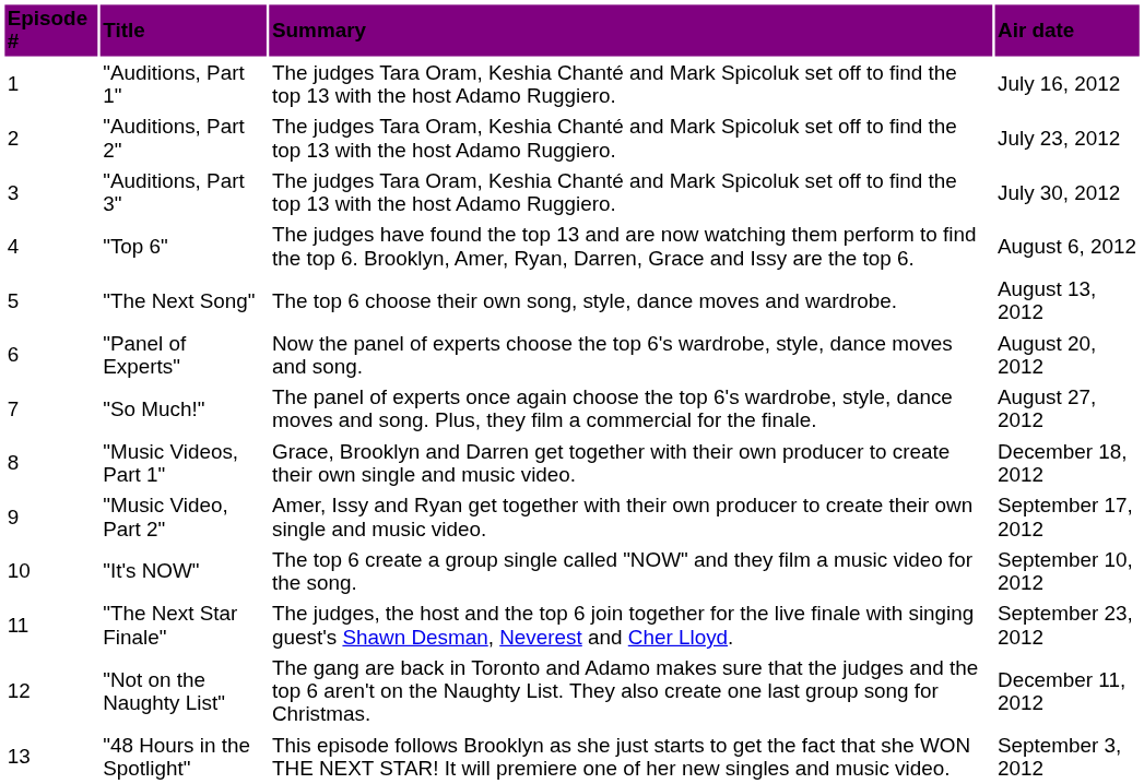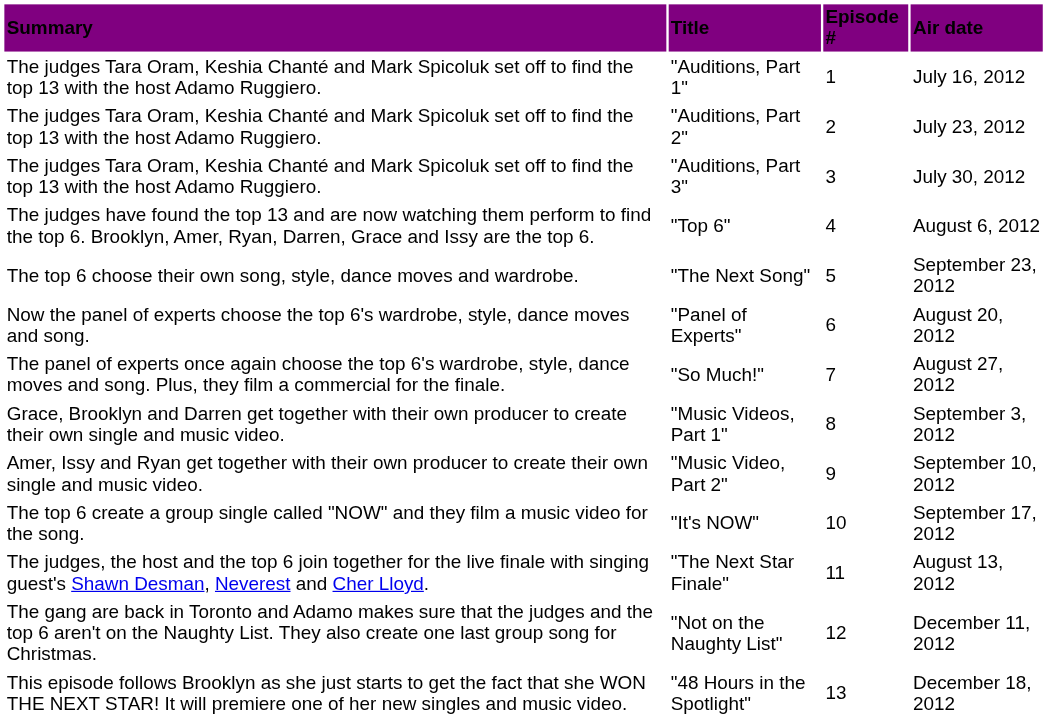 <table cellpadding="2" cellspacing="2">
 <tr style="background:purple;">
+<td><strong>Summary</strong></td>
+<td><strong>Title</strong></td>
 <td><strong>Episode #</strong></td>
-<td><strong>Title</strong></td>
-<td><strong>Summary</strong></td>
 <td><strong>Air date</strong></td>
 </tr>
 <tr>
+<td>The judges Tara Oram, Keshia Chanté and Mark Spicoluk set off to find the top 13 with the host Adamo Ruggiero.</td>
+<td>"Auditions, Part 1"</td>
 <td>1</td>
-<td>"Auditions, Part 1"</td>
-<td>The judges Tara Oram, Keshia Chanté and Mark Spicoluk set off to find the top 13 with the host Adamo Ruggiero.</td>
 <td>July 16, 2012</td>
 </tr>
 <tr>
+<td>The judges Tara Oram, Keshia Chanté and Mark Spicoluk set off to find the top 13 with the host Adamo Ruggiero.</td>
+<td>"Auditions, Part 2"</td>
 <td>2</td>
-<td>"Auditions, Part 2"</td>
-<td>The judges Tara Oram, Keshia Chanté and Mark Spicoluk set off to find the top 13 with the host Adamo Ruggiero.</td>
 <td>July 23, 2012</td>
 </tr>
 <tr>
+<td>The judges Tara Oram, Keshia Chanté and Mark Spicoluk set off to find the top 13 with the host Adamo Ruggiero.</td>
+<td>"Auditions, Part 3"</td>
 <td>3</td>
-<td>"Auditions, Part 3"</td>
-<td>The judges Tara Oram, Keshia Chanté and Mark Spicoluk set off to find the top 13 with the host Adamo Ruggiero.</td>
 <td>July 30, 2012</td>
 </tr>
 <tr>
+<td>The judges have found the top 13 and are now watching them perform to find the top 6. Brooklyn, Amer, Ryan, Darren, Grace and Issy are the top 6.</td>
+<td>"Top 6"</td>
 <td>4</td>
-<td>"Top 6"</td>
-<td>The judges have found the top 13 and are now watching them perform to find the top 6. Brooklyn, Amer, Ryan, Darren, Grace and Issy are the top 6.</td>
 <td>August 6, 2012</td>
 </tr>
 <tr>
+<td>The top 6 choose their own song, style, dance moves and wardrobe.</td>
+<td>"The Next Song"</td>
 <td>5</td>
-<td>"The Next Song"</td>
-<td>The top 6 choose their own song, style, dance moves and wardrobe.</td>
+<td>September 23, 2012</td>
+</tr>
+<tr>
+<td>Now the panel of experts choose the top 6's wardrobe, style, dance moves and song.</td>
+<td>"Panel of Experts"</td>
+<td>6</td>
+<td>August 20, 2012</td>
+</tr>
+<tr>
+<td>The panel of experts once again choose the top 6's wardrobe, style, dance moves and song. Plus, they film a commercial for the finale.</td>
+<td>"So Much!"</td>
+<td>7</td>
+<td>August 27, 2012</td>
+</tr>
+<tr>
+<td>Grace, Brooklyn and Darren get together with their own producer to create their own single and music video.</td>
+<td>"Music Videos, Part 1"</td>
+<td>8</td>
+<td>September 3, 2012</td>
+</tr>
+<tr>
+<td>Amer, Issy and Ryan get together with their own producer to create their own single and music video.</td>
+<td>"Music Video, Part 2"</td>
+<td>9</td>
+<td>September 10, 2012</td>
+</tr>
+<tr>
+<td>The top 6 create a group single called "NOW" and they film a music video for the song.</td>
+<td>"It's NOW"</td>
+<td>10</td>
+<td>September 17, 2012</td>
+</tr>
+<tr>
+<td>The judges, the host and the top 6 join together for the live finale with singing guest's <a href='#'>Shawn Desman</a>, <a href='#'>Neverest</a> and <a href='#'>Cher Lloyd</a>.</td>
+<td>"The Next Star Finale"</td>
+<td>11</td>
 <td>August 13, 2012</td>
 </tr>
 <tr>
-<td>6</td>
-<td>"Panel of Experts"</td>
-<td>Now the panel of experts choose the top 6's wardrobe, style, dance moves and song.</td>
-<td>August 20, 2012</td>
-</tr>
-<tr>
-<td>7</td>
-<td>"So Much!"</td>
-<td>The panel of experts once again choose the top 6's wardrobe, style, dance moves and song. Plus, they film a commercial for the finale.</td>
-<td>August 27, 2012</td>
-</tr>
-<tr>
-<td>8</td>
-<td>"Music Videos, Part 1"</td>
-<td>Grace, Brooklyn and Darren get together with their own producer to create their own single and music video.</td>
-<td>December 18, 2012</td>
-</tr>
-<tr>
-<td>9</td>
-<td>"Music Video, Part 2"</td>
-<td>Amer, Issy and Ryan get together with their own producer to create their own single and music video.</td>
-<td>September 17, 2012</td>
-</tr>
-<tr>
-<td>10</td>
-<td>"It's NOW"</td>
-<td>The top 6 create a group single called "NOW" and they film a music video for the song.</td>
-<td>September 10, 2012</td>
-</tr>
-<tr>
-<td>11</td>
-<td>"The Next Star Finale"</td>
-<td>The judges, the host and the top 6 join together for the live finale with singing guest's <a href='#'>Shawn Desman</a>, <a href='#'>Neverest</a> and <a href='#'>Cher Lloyd</a>.</td>
-<td>September 23, 2012</td>
-</tr>
-<tr>
+<td>The gang are back in Toronto and Adamo makes sure that the judges and the top 6 aren't on the Naughty List. They also create one last group song for Christmas.</td>
+<td>"Not on the Naughty List"</td>
 <td>12</td>
-<td>"Not on the Naughty List"</td>
-<td>The gang are back in Toronto and Adamo makes sure that the judges and the top 6 aren't on the Naughty List. They also create one last group song for Christmas.</td>
 <td>December 11, 2012</td>
 </tr>
 <tr>
+<td>This episode follows Brooklyn as she just starts to get the fact that she WON THE NEXT STAR! It will premiere one of her new singles and music video.</td>
+<td>"48 Hours in the Spotlight"</td>
 <td>13</td>
-<td>"48 Hours in the Spotlight"</td>
-<td>This episode follows Brooklyn as she just starts to get the fact that she WON THE NEXT STAR! It will premiere one of her new singles and music video.</td>
-<td>September 3, 2012</td>
+<td>December 18, 2012</td>
 </tr>
 </table>
